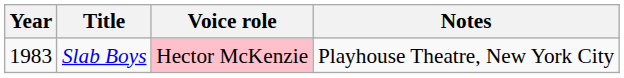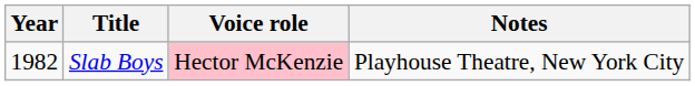 <table class="wikitable unsortable">
 <tr>
 <th>Year</th>
 <th>Title</th>
 <th>Voice role</th>
 <th>Notes</th>
 </tr>
 <tr>
-<td>1983</td>
+<td>1982</td>
 <td><em><a href='#'>Slab Boys</a></em></td>
 <td style="background: pink;">Hector McKenzie</td>
 <td>Playhouse Theatre, New York City</td>
 </tr>
 </table>
